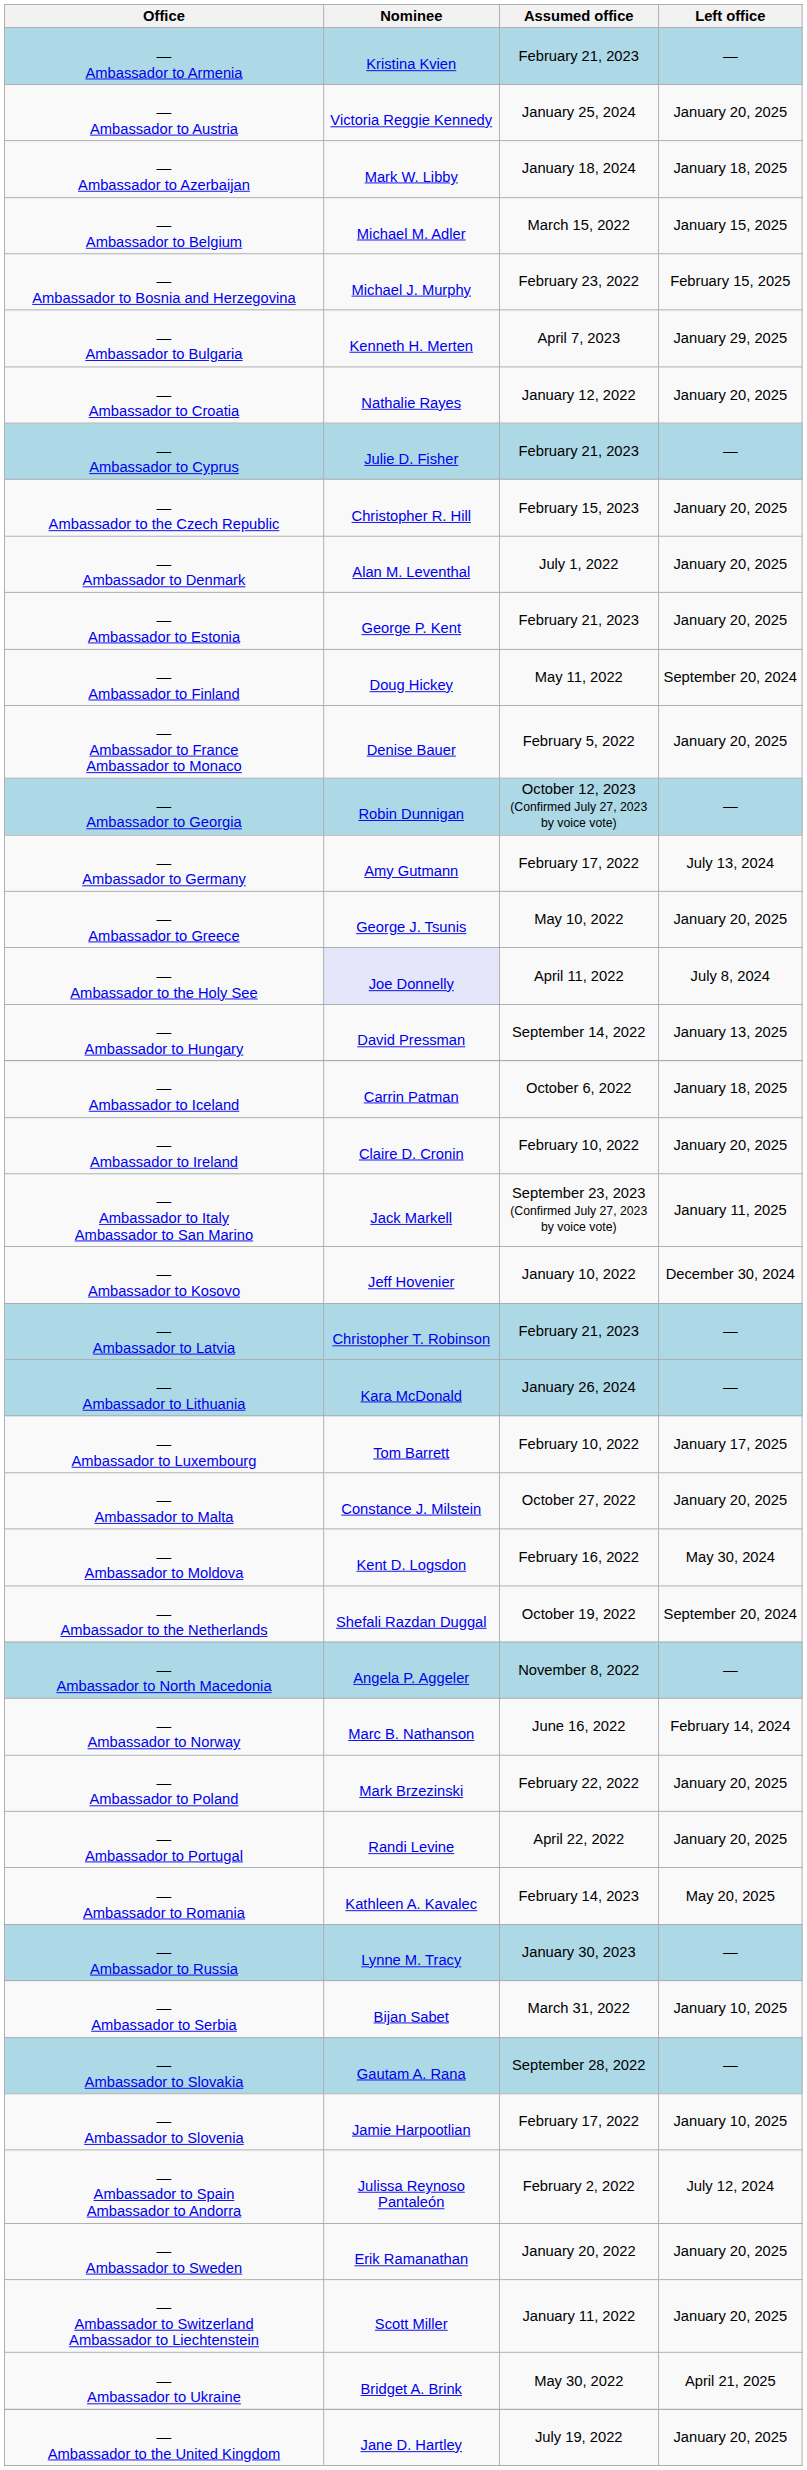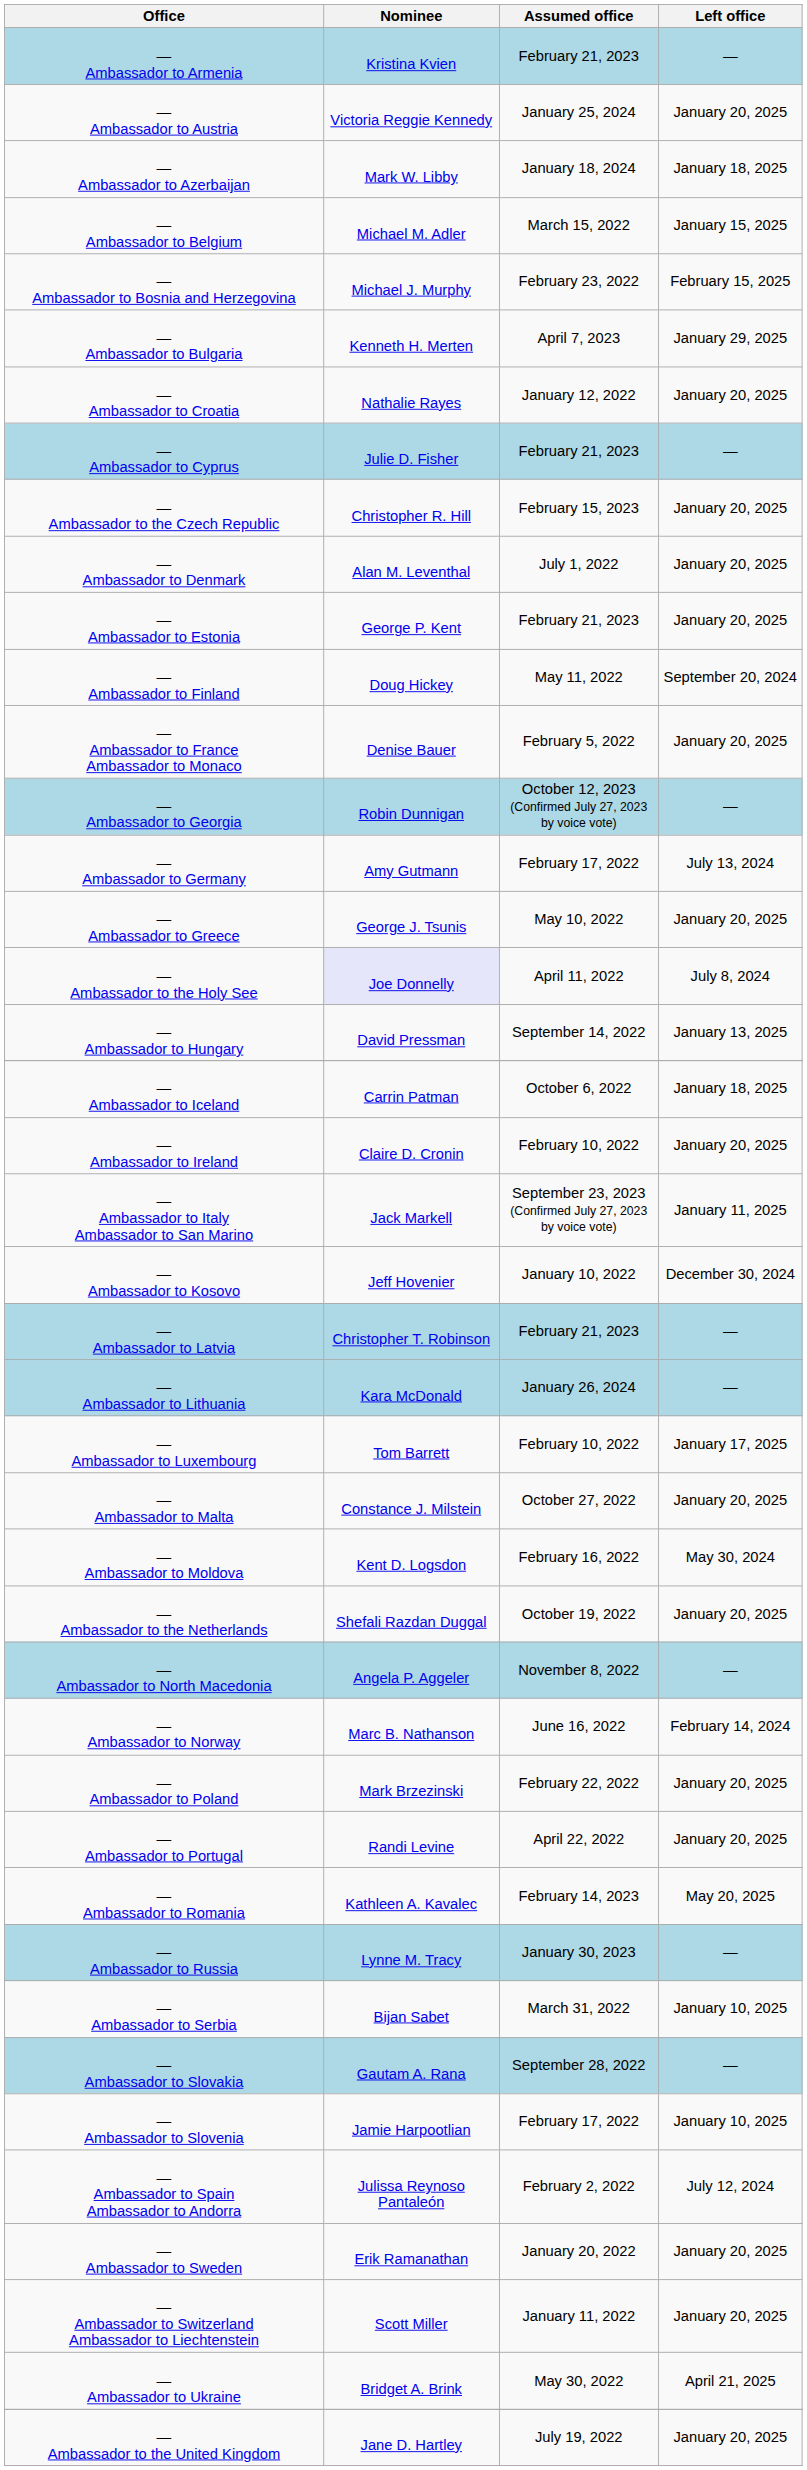 <table class="wikitable sortable" style="text-align:center">
 <tr>
 <th style="width:40%;">Office</th>
 <th style="width:22%;">Nominee</th>
 <th style="width:20%;" data-sort-type="date">Assumed office</th>
 <th style="width:18%;" data-sort-type="date">Left office</th>
 </tr>
 <tr style="background:lightblue">
 <td><br>—<br><a href='#'>Ambassador to Armenia</a></td>
 <td><br><a href='#'>Kristina Kvien</a></td>
 <td>February 21, 2023<br></td>
 <td>—</td>
 </tr>
 <tr>
 <td><br>—<br><a href='#'>Ambassador to Austria</a></td>
 <td><br><a href='#'>Victoria Reggie Kennedy</a></td>
 <td>January 25, 2024<br></td>
 <td>January 20, 2025</td>
 </tr>
 <tr>
 <td><br>—<br><a href='#'>Ambassador to Azerbaijan</a></td>
 <td><br><a href='#'>Mark W. Libby</a></td>
 <td>January 18, 2024<br></td>
 <td>January 18, 2025</td>
 </tr>
 <tr>
 <td><br>—<br><a href='#'>Ambassador to Belgium</a></td>
 <td><br><a href='#'>Michael M. Adler</a></td>
 <td>March 15, 2022<br></td>
 <td>January 15, 2025</td>
 </tr>
 <tr>
 <td><br>—<br><a href='#'>Ambassador to Bosnia and Herzegovina</a></td>
 <td><br><a href='#'>Michael J. Murphy</a></td>
 <td>February 23, 2022<br></td>
 <td>February 15, 2025</td>
 </tr>
 <tr>
 <td><br>—<br><a href='#'>Ambassador to Bulgaria</a></td>
 <td><br><a href='#'>Kenneth H. Merten</a></td>
 <td>April 7, 2023<br></td>
 <td>January 29, 2025</td>
 </tr>
 <tr>
 <td><br>—<br><a href='#'>Ambassador to Croatia</a></td>
 <td><br><a href='#'>Nathalie Rayes</a></td>
 <td>January 12, 2022<br></td>
 <td>January 20, 2025</td>
 </tr>
 <tr style="background:lightblue">
 <td><br>—<br><a href='#'>Ambassador to Cyprus</a></td>
 <td><br><a href='#'>Julie D. Fisher</a></td>
 <td>February 21, 2023<br></td>
 <td>—</td>
 </tr>
 <tr>
 <td><br>—<br><a href='#'>Ambassador to the Czech Republic</a></td>
 <td><br><a href='#'>Christopher R. Hill</a></td>
 <td>February 15, 2023<br></td>
 <td>January 20, 2025</td>
 </tr>
 <tr>
 <td><br>—<br><a href='#'>Ambassador to Denmark</a></td>
 <td><br><a href='#'>Alan M. Leventhal</a></td>
 <td>July 1, 2022<br></td>
 <td>January 20, 2025</td>
 </tr>
 <tr>
 <td><br>—<br><a href='#'>Ambassador to Estonia</a></td>
 <td><br><a href='#'>George P. Kent</a></td>
 <td>February 21, 2023<br></td>
 <td>January 20, 2025</td>
 </tr>
 <tr>
 <td><br>—<br><a href='#'>Ambassador to Finland</a></td>
 <td><br><a href='#'>Doug Hickey</a></td>
 <td>May 11, 2022<br></td>
 <td>September 20, 2024</td>
 </tr>
 <tr>
 <td><br>—<br><a href='#'>Ambassador to France</a><br><a href='#'>Ambassador to Monaco</a></td>
 <td><br><a href='#'>Denise Bauer</a></td>
 <td>February 5, 2022<br></td>
 <td>January 20, 2025</td>
 </tr>
 <tr style="background:lightblue">
 <td><br>—<br><a href='#'>Ambassador to Georgia</a></td>
 <td><br><a href='#'>Robin Dunnigan</a></td>
 <td>October 12, 2023<br><small>(Confirmed July 27, 2023 by voice vote)</small></td>
 <td>—</td>
 </tr>
 <tr>
 <td><br>—<br><a href='#'>Ambassador to Germany</a></td>
 <td><br><a href='#'>Amy Gutmann</a></td>
 <td>February 17, 2022<br></td>
 <td>July 13, 2024</td>
 </tr>
 <tr>
 <td><br>—<br><a href='#'>Ambassador to Greece</a></td>
 <td><br><a href='#'>George J. Tsunis</a></td>
 <td>May 10, 2022<br></td>
 <td>January 20, 2025</td>
 </tr>
 <tr>
 <td><br>—<br><a href='#'>Ambassador to the Holy See</a></td>
 <td style="background: lavender;"><br><a href='#'>Joe Donnelly</a></td>
 <td>April 11, 2022<br></td>
 <td>July 8, 2024</td>
 </tr>
 <tr>
 <td><br>—<br><a href='#'>Ambassador to Hungary</a></td>
 <td><br><a href='#'>David Pressman</a></td>
 <td>September 14, 2022<br></td>
 <td>January 13, 2025</td>
 </tr>
 <tr>
 </tr>
 <tr>
 <td><br>—<br><a href='#'>Ambassador to Iceland</a></td>
 <td><br><a href='#'>Carrin Patman</a></td>
 <td>October 6, 2022<br></td>
 <td>January 18, 2025</td>
 </tr>
 <tr>
 <td><br>—<br><a href='#'>Ambassador to Ireland</a></td>
 <td><br><a href='#'>Claire D. Cronin</a></td>
 <td>February 10, 2022<br></td>
 <td>January 20, 2025</td>
 </tr>
 <tr>
 <td><br>—<br><a href='#'>Ambassador to Italy</a><br><a href='#'>Ambassador to San Marino</a></td>
 <td><br><a href='#'>Jack Markell</a></td>
 <td>September 23, 2023<br><small>(Confirmed July 27, 2023 by voice vote)</small></td>
 <td>January 11, 2025</td>
 </tr>
 <tr>
 <td><br>—<br><a href='#'>Ambassador to Kosovo</a></td>
 <td><br><a href='#'>Jeff Hovenier</a></td>
 <td>January 10, 2022<br></td>
 <td>December 30, 2024</td>
 </tr>
 <tr style="background:lightblue">
 <td><br>—<br><a href='#'>Ambassador to Latvia</a></td>
 <td><br><a href='#'>Christopher T. Robinson</a></td>
 <td>February 21, 2023<br></td>
 <td>—</td>
 </tr>
 <tr style="background:lightblue">
 <td><br>—<br><a href='#'>Ambassador to Lithuania</a></td>
 <td><br><a href='#'>Kara McDonald</a></td>
 <td>January 26, 2024<br></td>
 <td>—</td>
 </tr>
 <tr>
 <td><br>—<br><a href='#'>Ambassador to Luxembourg</a></td>
 <td><br><a href='#'>Tom Barrett</a></td>
 <td>February 10, 2022<br></td>
 <td>January 17, 2025</td>
 </tr>
 <tr>
 <td><br>—<br><a href='#'>Ambassador to Malta</a></td>
 <td><br><a href='#'>Constance J. Milstein</a></td>
 <td>October 27, 2022<br></td>
 <td>January 20, 2025</td>
 </tr>
 <tr>
 <td><br>—<br><a href='#'>Ambassador to Moldova</a></td>
 <td><br><a href='#'>Kent D. Logsdon</a></td>
 <td>February 16, 2022<br></td>
 <td>May 30, 2024</td>
 </tr>
 <tr>
 <td><br>—<br><a href='#'>Ambassador to the Netherlands</a></td>
 <td><br><a href='#'>Shefali Razdan Duggal</a></td>
 <td>October 19, 2022<br></td>
-<td>September 20, 2024</td>
+<td>January 20, 2025</td>
 </tr>
 <tr style="background:lightblue">
 <td><br>—<br><a href='#'>Ambassador to North Macedonia</a></td>
 <td><br><a href='#'>Angela P. Aggeler</a></td>
 <td>November 8, 2022<br></td>
 <td>—</td>
 </tr>
 <tr>
 <td><br>—<br><a href='#'>Ambassador to Norway</a></td>
 <td><br><a href='#'>Marc B. Nathanson</a></td>
 <td>June 16, 2022<br></td>
 <td>February 14, 2024</td>
 </tr>
 <tr>
 <td><br>—<br><a href='#'>Ambassador to Poland</a></td>
 <td><br><a href='#'>Mark Brzezinski</a></td>
 <td>February 22, 2022<br></td>
 <td>January 20, 2025</td>
 </tr>
 <tr>
 <td><br>—<br><a href='#'>Ambassador to Portugal</a></td>
 <td><br><a href='#'>Randi Levine</a></td>
 <td>April 22, 2022<br></td>
 <td>January 20, 2025</td>
 </tr>
 <tr>
 <td><br>—<br><a href='#'>Ambassador to Romania</a></td>
 <td><br><a href='#'>Kathleen A. Kavalec</a></td>
 <td>February 14, 2023<br></td>
 <td>May 20, 2025</td>
 </tr>
 <tr style="background:lightblue">
 <td><br>—<br><a href='#'>Ambassador to Russia</a></td>
 <td><br><a href='#'>Lynne M. Tracy</a></td>
 <td>January 30, 2023<br></td>
 <td>—</td>
 </tr>
 <tr>
 <td><br>—<br><a href='#'>Ambassador to Serbia</a></td>
 <td><br><a href='#'>Bijan Sabet</a></td>
 <td>March 31, 2022<br></td>
 <td>January 10, 2025</td>
 </tr>
 <tr style="background:lightblue">
 <td><br>—<br><a href='#'>Ambassador to Slovakia</a></td>
 <td><br><a href='#'>Gautam A. Rana</a></td>
 <td>September 28, 2022<br></td>
 <td>—</td>
 </tr>
 <tr>
 <td><br>—<br><a href='#'>Ambassador to Slovenia</a></td>
 <td><br><a href='#'>Jamie Harpootlian</a></td>
 <td>February 17, 2022<br></td>
 <td>January 10, 2025</td>
 </tr>
 <tr>
 <td><br>—<br><a href='#'>Ambassador to Spain</a><br><a href='#'>Ambassador to Andorra</a></td>
 <td><br><a href='#'>Julissa Reynoso Pantaleón</a></td>
 <td>February 2, 2022<br></td>
 <td>July 12, 2024</td>
 </tr>
 <tr>
 <td><br>—<br><a href='#'>Ambassador to Sweden</a></td>
 <td><br><a href='#'>Erik Ramanathan</a></td>
 <td>January 20, 2022<br></td>
 <td>January 20, 2025</td>
 </tr>
 <tr>
 <td><br>—<br><a href='#'>Ambassador to Switzerland</a><br><a href='#'>Ambassador to Liechtenstein</a></td>
 <td><br><a href='#'>Scott Miller</a></td>
 <td>January 11, 2022<br></td>
 <td>January 20, 2025</td>
 </tr>
 <tr>
 <td><br>—<br><a href='#'>Ambassador to Ukraine</a></td>
 <td><br><a href='#'>Bridget A. Brink</a></td>
 <td>May 30, 2022<br></td>
 <td>April 21, 2025</td>
 </tr>
 <tr>
 </tr>
 <tr>
 <td><br>—<br><a href='#'>Ambassador to the United Kingdom</a></td>
 <td> <br><a href='#'>Jane D. Hartley</a></td>
 <td>July 19, 2022<br></td>
 <td>January 20, 2025</td>
 </tr>
 </table>
